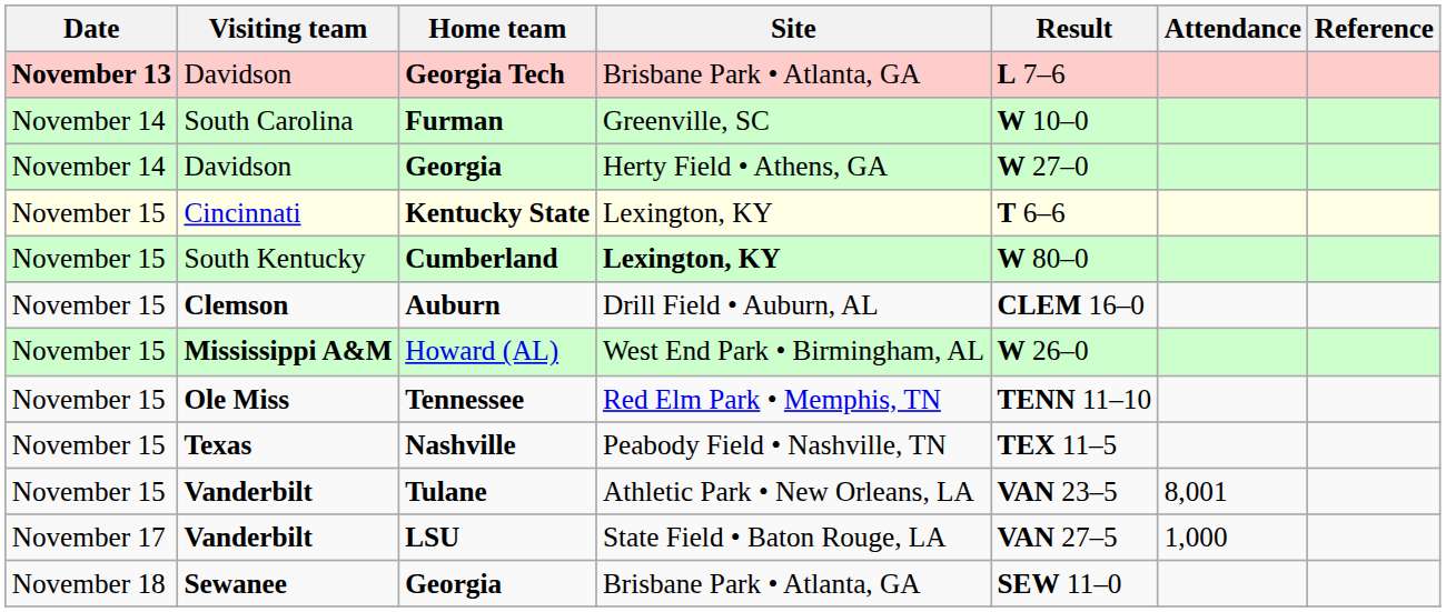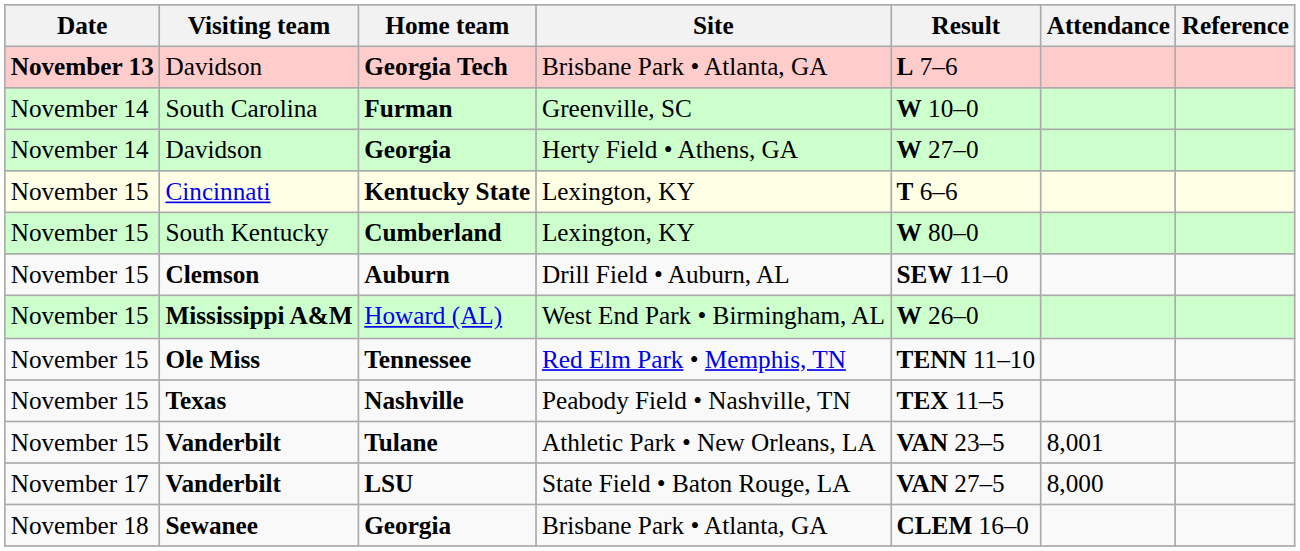 <table class="wikitable" style="font-size:95%;">
 <tr>
 <th>Date</th>
 <th>Visiting team</th>
 <th>Home team</th>
 <th>Site</th>
 <th>Result</th>
 <th>Attendance</th>
 <th class="unsortable">Reference</th>
 </tr>
 <tr bgcolor=ffcccc>
 <td><strong>November 13</strong></td>
 <td>Davidson</td>
 <td><strong>Georgia Tech</strong></td>
 <td>Brisbane Park • Atlanta, GA</td>
 <td><strong>L</strong> 7–6</td>
 <td></td>
 <td></td>
 </tr>
 <tr bgcolor=ccffcc>
 <td>November 14</td>
 <td>South Carolina</td>
 <td><strong>Furman</strong></td>
 <td>Greenville, SC</td>
 <td><strong>W</strong> 10–0</td>
 <td></td>
 <td></td>
 </tr>
 <tr bgcolor=ccffcc>
 <td>November 14</td>
 <td>Davidson</td>
 <td><strong>Georgia</strong></td>
 <td>Herty Field • Athens, GA</td>
 <td><strong>W</strong> 27–0</td>
 <td></td>
 <td></td>
 </tr>
 <tr bgcolor=ffffe6>
 <td>November 15</td>
 <td><a href='#'>Cincinnati</a></td>
 <td><strong>Kentucky State</strong></td>
 <td>Lexington, KY</td>
 <td><strong>T</strong> 6–6</td>
 <td></td>
 <td></td>
 </tr>
 <tr bgcolor=ccffcc>
 <td>November 15</td>
 <td>South Kentucky</td>
 <td><strong>Cumberland</strong></td>
-<td><strong>Lexington, KY</strong></td>
+<td>Lexington, KY</td>
 <td><strong>W</strong> 80–0</td>
 <td></td>
 <td></td>
 </tr>
 <tr bgcolor=>
 <td>November 15</td>
 <td><strong>Clemson</strong></td>
 <td><strong>Auburn</strong></td>
 <td>Drill Field • Auburn, AL</td>
-<td><strong>CLEM</strong> 16–0</td>
+<td><strong>SEW</strong> 11–0</td>
 <td></td>
 <td></td>
 </tr>
 <tr bgcolor=ccffcc>
 <td>November 15</td>
 <td><strong>Mississippi A&M</strong></td>
 <td><a href='#'>Howard (AL)</a></td>
 <td>West End Park • Birmingham, AL</td>
 <td><strong>W</strong> 26–0</td>
 <td></td>
 <td></td>
 </tr>
 <tr bgcolor=>
 <td>November 15</td>
 <td><strong>Ole Miss</strong></td>
 <td><strong>Tennessee</strong></td>
 <td><a href='#'>Red Elm Park</a> • <a href='#'>Memphis, TN</a></td>
 <td><strong>TENN</strong> 11–10</td>
 <td></td>
 <td></td>
 </tr>
 <tr bgcolor=>
 <td>November 15</td>
 <td><strong>Texas</strong></td>
 <td><strong>Nashville</strong></td>
 <td>Peabody Field • Nashville, TN</td>
 <td><strong>TEX</strong> 11–5</td>
 <td></td>
 <td></td>
 </tr>
 <tr bgcolor=>
 <td>November 15</td>
 <td><strong>Vanderbilt</strong></td>
 <td><strong>Tulane</strong></td>
 <td>Athletic Park • New Orleans, LA</td>
 <td><strong>VAN</strong> 23–5</td>
 <td>8,001</td>
 <td></td>
 </tr>
 <tr bgcolor=>
 <td>November 17</td>
 <td><strong>Vanderbilt</strong></td>
 <td><strong>LSU</strong></td>
 <td>State Field • Baton Rouge, LA</td>
 <td><strong>VAN</strong> 27–5</td>
-<td>1,000</td>
+<td>8,000</td>
 <td></td>
 </tr>
 <tr bgcolor=>
 <td>November 18</td>
 <td><strong>Sewanee</strong></td>
 <td><strong>Georgia</strong></td>
 <td>Brisbane Park • Atlanta, GA</td>
-<td><strong>SEW</strong> 11–0</td>
+<td><strong>CLEM</strong> 16–0</td>
 <td></td>
 <td></td>
 </tr>
 </table>
